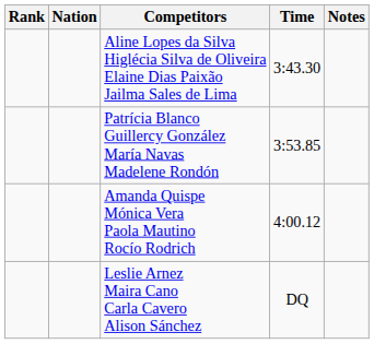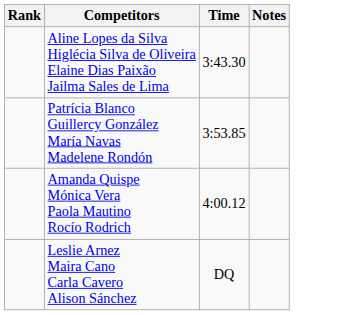 <table class="wikitable sortable" style="text-align:center">
 <tr>
 <th>Rank</th>
-<th>Nation</th>
 <th>Competitors</th>
 <th>Time</th>
 <th>Notes</th>
 </tr>
 <tr>
 <td align=center></td>
-<td align=left></td>
 <td align=left><a href='#'>Aline Lopes da Silva</a><br><a href='#'>Higlécia Silva de Oliveira</a><br><a href='#'>Elaine Dias Paixão</a><br><a href='#'>Jailma Sales de Lima</a></td>
 <td>3:43.30</td>
 <td></td>
 </tr>
 <tr>
 <td align=center></td>
-<td align=left></td>
 <td align=left><a href='#'>Patrícia Blanco</a><br><a href='#'>Guillercy González</a><br><a href='#'>María Navas</a><br><a href='#'>Madelene Rondón</a></td>
 <td>3:53.85</td>
 <td></td>
 </tr>
 <tr>
 <td align=center></td>
-<td align=left></td>
 <td align=left><a href='#'>Amanda Quispe</a><br><a href='#'>Mónica Vera</a><br><a href='#'>Paola Mautino</a><br><a href='#'>Rocío Rodrich</a></td>
 <td>4:00.12</td>
 <td></td>
 </tr>
 <tr>
 <td align=center></td>
-<td align=left></td>
 <td align=left><a href='#'>Leslie Arnez</a><br><a href='#'>Maira Cano</a><br><a href='#'>Carla Cavero</a><br><a href='#'>Alison Sánchez</a></td>
 <td>DQ</td>
 <td></td>
 </tr>
 </table>
